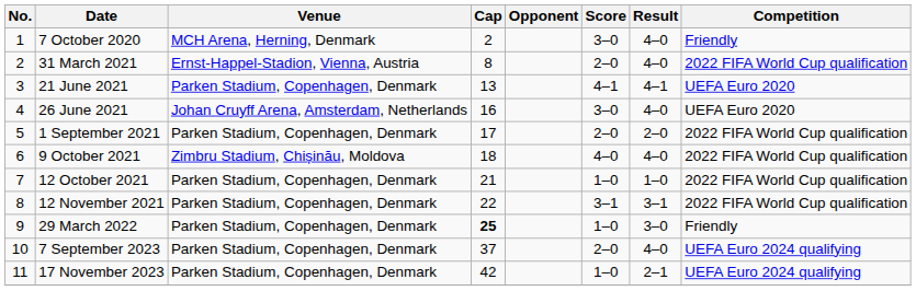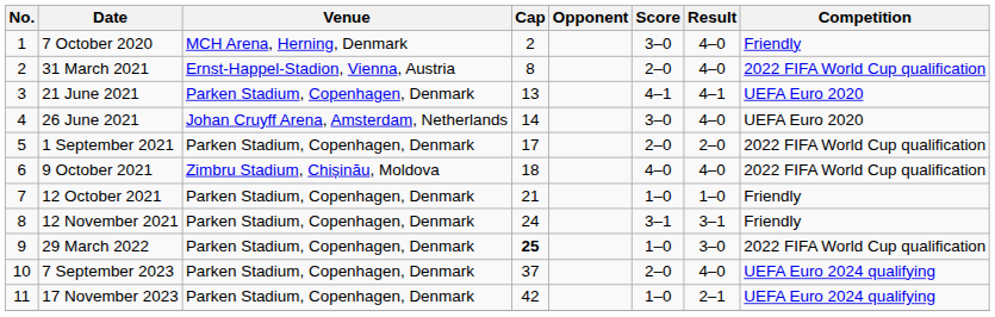 <table class="wikitable sortable">
 <tr>
 <th scope="col">No.</th>
 <th scope="col">Date</th>
 <th scope="col">Venue</th>
 <th scope="col">Cap</th>
 <th scope="col">Opponent</th>
 <th scope="col">Score</th>
 <th scope="col">Result</th>
 <th scope="col">Competition</th>
 </tr>
 <tr>
 <td align="center">1</td>
 <td>7 October 2020</td>
 <td><a href='#'>MCH Arena</a>, <a href='#'>Herning</a>, Denmark</td>
 <td align=center>2</td>
 <td></td>
 <td align="center">3–0</td>
 <td align="center">4–0</td>
 <td><a href='#'>Friendly</a></td>
 </tr>
 <tr>
 <td align="center">2</td>
 <td>31 March 2021</td>
 <td><a href='#'>Ernst-Happel-Stadion</a>, <a href='#'>Vienna</a>, Austria</td>
 <td align=center>8</td>
 <td></td>
 <td align="center">2–0</td>
 <td align="center">4–0</td>
 <td><a href='#'>2022 FIFA World Cup qualification</a></td>
 </tr>
 <tr>
 <td align="center">3</td>
 <td>21 June 2021</td>
 <td><a href='#'>Parken Stadium</a>, <a href='#'>Copenhagen</a>, Denmark</td>
 <td align=center>13</td>
 <td></td>
 <td align="center">4–1</td>
 <td align="center">4–1</td>
 <td><a href='#'>UEFA Euro 2020</a></td>
 </tr>
 <tr>
 <td align="center">4</td>
 <td>26 June 2021</td>
 <td><a href='#'>Johan Cruyff Arena</a>, <a href='#'>Amsterdam</a>, Netherlands</td>
-<td align=center>16</td>
+<td align=center>14</td>
 <td></td>
 <td align="center">3–0</td>
 <td align="center">4–0</td>
 <td>UEFA Euro 2020</td>
 </tr>
 <tr>
 <td align="center">5</td>
 <td>1 September 2021</td>
 <td>Parken Stadium, Copenhagen, Denmark</td>
 <td align=center>17</td>
 <td></td>
 <td align="center">2–0</td>
 <td align="center">2–0</td>
 <td>2022 FIFA World Cup qualification</td>
 </tr>
 <tr>
 <td align="center">6</td>
 <td>9 October 2021</td>
 <td><a href='#'>Zimbru Stadium</a>, <a href='#'>Chișinău</a>, Moldova</td>
 <td align=center>18</td>
 <td></td>
 <td align="center">4–0</td>
 <td align="center">4–0</td>
 <td>2022 FIFA World Cup qualification</td>
 </tr>
 <tr>
 <td align="center">7</td>
 <td>12 October 2021</td>
 <td>Parken Stadium, Copenhagen, Denmark</td>
 <td align=center>21</td>
 <td></td>
 <td align="center">1–0</td>
 <td align="center">1–0</td>
-<td>2022 FIFA World Cup qualification</td>
+<td>Friendly</td>
 </tr>
 <tr>
 <td align="center">8</td>
 <td>12 November 2021</td>
 <td>Parken Stadium, Copenhagen, Denmark</td>
-<td align=center>22</td>
+<td align=center>24</td>
 <td></td>
 <td align="center">3–1</td>
 <td align="center">3–1</td>
-<td>2022 FIFA World Cup qualification</td>
+<td>Friendly</td>
 </tr>
 <tr>
 <td align="center">9</td>
 <td>29 March 2022</td>
 <td>Parken Stadium, Copenhagen, Denmark</td>
 <td align=center><strong>25</strong></td>
 <td></td>
 <td align="center">1–0</td>
 <td align="center">3–0</td>
-<td>Friendly</td>
+<td>2022 FIFA World Cup qualification</td>
 </tr>
 <tr>
 <td align="center">10</td>
 <td>7 September 2023</td>
 <td>Parken Stadium, Copenhagen, Denmark</td>
 <td align=center>37</td>
 <td></td>
 <td align="center">2–0</td>
 <td align="center">4–0</td>
 <td><a href='#'>UEFA Euro 2024 qualifying</a></td>
 </tr>
 <tr>
 <td align="center">11</td>
 <td>17 November 2023</td>
 <td>Parken Stadium, Copenhagen, Denmark</td>
 <td align=center>42</td>
 <td></td>
 <td align="center">1–0</td>
 <td align="center">2–1</td>
 <td><a href='#'>UEFA Euro 2024 qualifying</a></td>
 </tr>
 <tr>
 </tr>
 </table>
